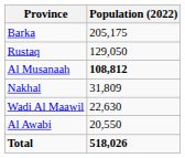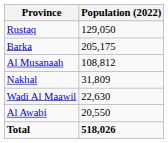 <table class="wikitable">
 <tr>
 <th>Province</th>
 <th>Population (2022)</th>
 </tr>
 <tr>
+<td><a href='#'>Rustaq</a></td>
+<td>129,050</td>
+</tr>
+<tr>
 <td><a href='#'>Barka</a></td>
 <td>205,175</td>
 </tr>
 <tr>
-<td><a href='#'>Rustaq</a></td>
-<td>129,050</td>
-</tr>
-<tr>
 <td><a href='#'>Al Musanaah</a></td>
-<td><strong>108,812</strong></td>
+<td>108,812</td>
 </tr>
 <tr>
 <td><a href='#'>Nakhal</a></td>
 <td>31,809</td>
 </tr>
 <tr>
 <td><a href='#'>Wadi Al Maawil</a></td>
 <td>22,630</td>
 </tr>
 <tr>
 <td><a href='#'>Al Awabi</a></td>
 <td>20,550</td>
 </tr>
 <tr>
 <td><strong>Total</strong></td>
 <td><strong>518,026</strong></td>
 </tr>
 </table>
